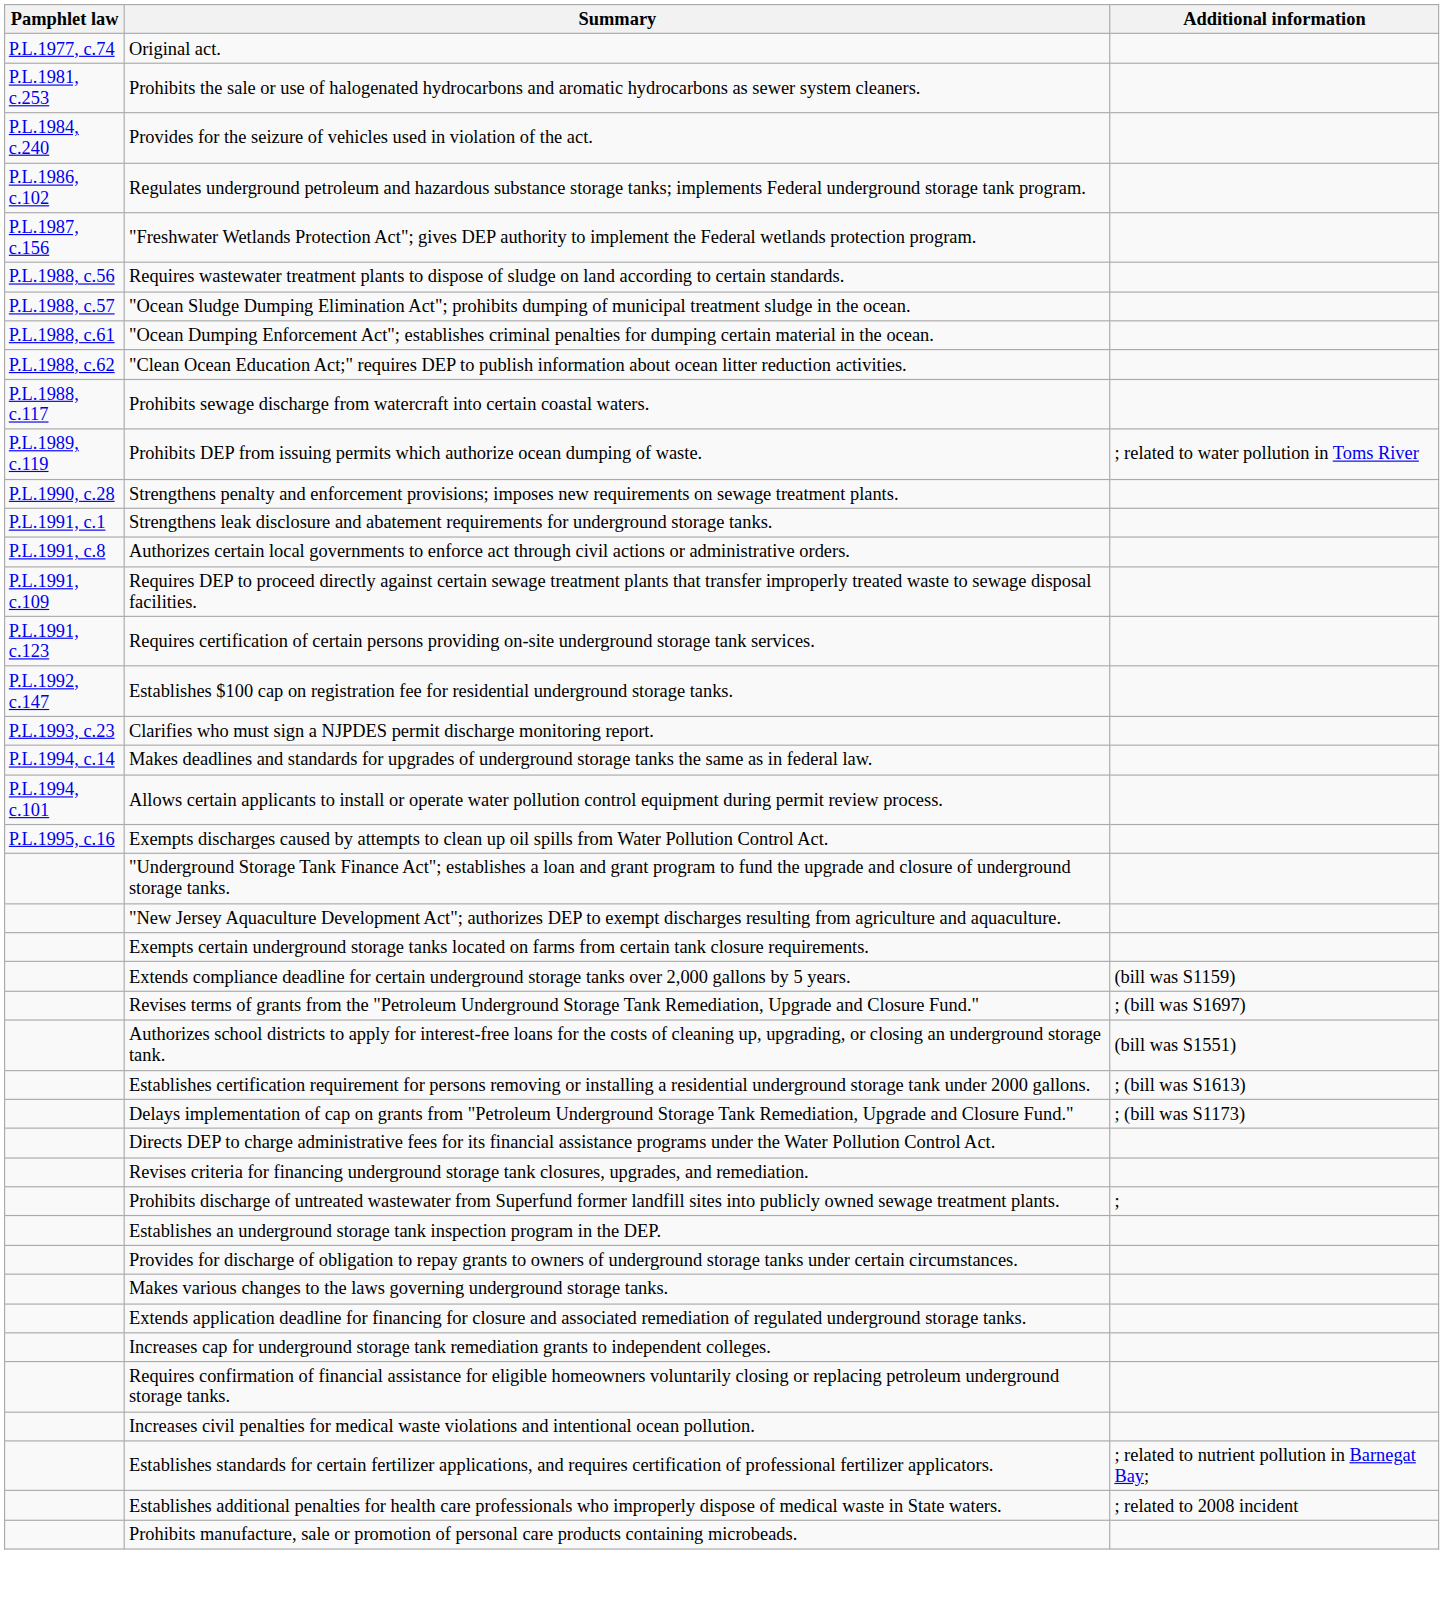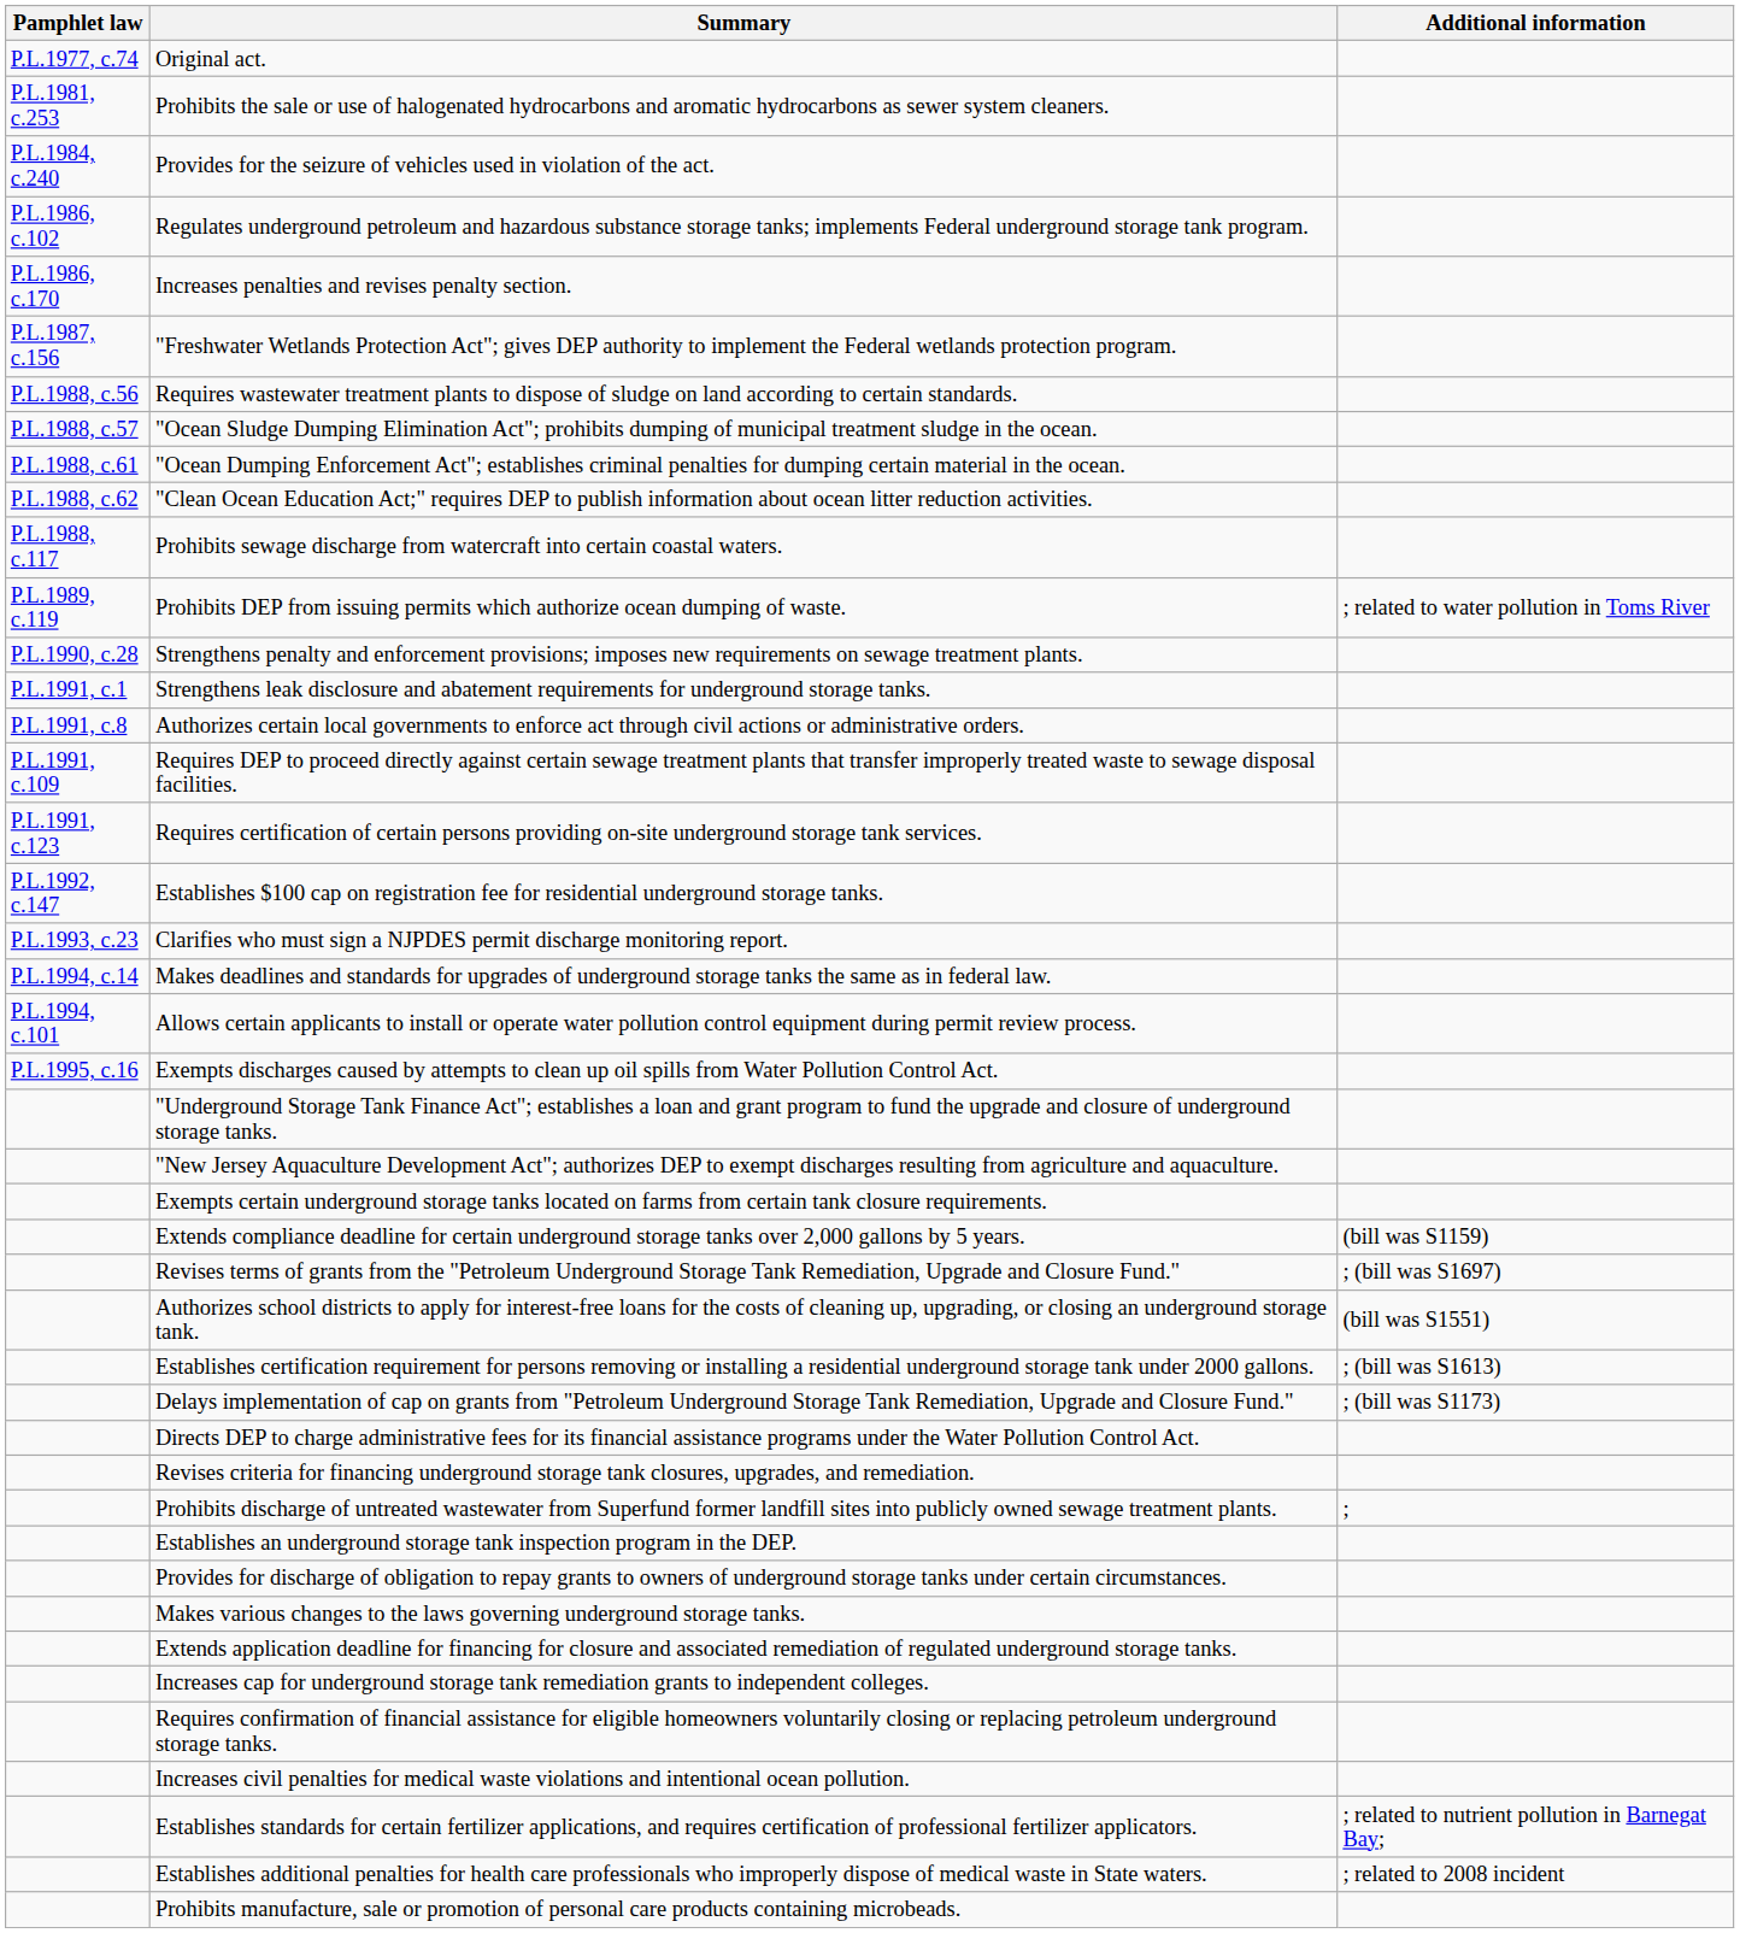 <table class="wikitable mw-collapsible mw-collapsed">
 <tr>
 <th>Pamphlet law</th>
 <th>Summary</th>
 <th>Additional information</th>
 </tr>
 <tr>
 <td><a href='#'>P.L.1977, c.74</a></td>
 <td>Original act.</td>
 <td></td>
 </tr>
 <tr>
 <td><a href='#'>P.L.1981, c.253</a></td>
 <td>Prohibits the sale or use of halogenated hydrocarbons and aromatic hydrocarbons as sewer system cleaners.</td>
 <td></td>
 </tr>
 <tr>
 <td><a href='#'>P.L.1984, c.240</a></td>
 <td>Provides for the seizure of vehicles used in violation of the act.</td>
 <td></td>
 </tr>
 <tr>
 <td><a href='#'>P.L.1986, c.102</a></td>
 <td>Regulates underground petroleum and hazardous substance storage tanks; implements Federal underground storage tank program.</td>
+<td></td>
+</tr>
+<tr>
+<td><a href='#'>P.L.1986, c.170</a></td>
+<td>Increases penalties and revises penalty section.</td>
 <td></td>
 </tr>
 <tr>
 <td><a href='#'>P.L.1987, c.156</a></td>
 <td>"Freshwater Wetlands Protection Act"; gives DEP authority to implement the Federal wetlands protection program.</td>
 <td></td>
 </tr>
 <tr>
 <td><a href='#'>P.L.1988, c.56</a></td>
 <td>Requires wastewater treatment plants to dispose of sludge on land according to certain standards.</td>
 <td></td>
 </tr>
 <tr>
 <td><a href='#'>P.L.1988, c.57</a></td>
 <td>"Ocean Sludge Dumping Elimination Act"; prohibits dumping of municipal treatment sludge in the ocean.</td>
 <td></td>
 </tr>
 <tr>
 <td><a href='#'>P.L.1988, c.61</a></td>
 <td>"Ocean Dumping Enforcement Act"; establishes criminal penalties for dumping certain material in the ocean.</td>
 <td></td>
 </tr>
 <tr>
 <td><a href='#'>P.L.1988, c.62</a></td>
 <td>"Clean Ocean Education Act;" requires DEP to publish information about ocean litter reduction activities.</td>
 <td></td>
 </tr>
 <tr>
 <td><a href='#'>P.L.1988, c.117</a></td>
 <td>Prohibits sewage discharge from watercraft into certain coastal waters.</td>
 <td></td>
 </tr>
 <tr>
 <td><a href='#'>P.L.1989, c.119</a></td>
 <td>Prohibits DEP from issuing permits which authorize ocean dumping of waste.</td>
 <td>; related to water pollution in <a href='#'>Toms River</a></td>
 </tr>
 <tr>
 <td><a href='#'>P.L.1990, c.28</a></td>
 <td>Strengthens penalty and enforcement provisions; imposes new requirements on sewage treatment plants.</td>
 <td></td>
 </tr>
 <tr>
 <td><a href='#'>P.L.1991, c.1</a></td>
 <td>Strengthens leak disclosure and abatement requirements for underground storage tanks.</td>
 <td></td>
 </tr>
 <tr>
 <td><a href='#'>P.L.1991, c.8</a></td>
 <td>Authorizes certain local governments to enforce act through civil actions or administrative orders.</td>
 <td></td>
 </tr>
 <tr>
 <td><a href='#'>P.L.1991, c.109</a></td>
 <td>Requires DEP to proceed directly against certain sewage treatment plants that transfer improperly treated waste to sewage disposal facilities.</td>
 <td></td>
 </tr>
 <tr>
 <td><a href='#'>P.L.1991, c.123</a></td>
 <td>Requires certification of certain persons providing on-site underground storage tank services.</td>
 <td></td>
 </tr>
 <tr>
 <td><a href='#'>P.L.1992, c.147</a></td>
 <td>Establishes $100 cap on registration fee for residential underground storage tanks.</td>
 <td></td>
 </tr>
 <tr>
 <td><a href='#'>P.L.1993, c.23</a></td>
 <td>Clarifies who must sign a NJPDES permit discharge monitoring report.</td>
 <td></td>
 </tr>
 <tr>
 <td><a href='#'>P.L.1994, c.14</a></td>
 <td>Makes deadlines and standards for upgrades of underground storage tanks the same as in federal law.</td>
 <td></td>
 </tr>
 <tr>
 <td><a href='#'>P.L.1994, c.101</a></td>
 <td>Allows certain applicants to install or operate water pollution control equipment during permit review process.</td>
 <td></td>
 </tr>
 <tr>
 <td><a href='#'>P.L.1995, c.16</a></td>
 <td>Exempts discharges caused by attempts to clean up oil spills from Water Pollution Control Act.</td>
 <td></td>
 </tr>
 <tr>
 <td></td>
 <td>"Underground Storage Tank Finance Act"; establishes a loan and grant program to fund the upgrade and closure of underground storage tanks.</td>
 <td></td>
 </tr>
 <tr>
 <td></td>
 <td>"New Jersey Aquaculture Development Act"; authorizes DEP to exempt discharges resulting from agriculture and aquaculture.</td>
 <td></td>
 </tr>
 <tr>
 <td></td>
 <td>Exempts certain underground storage tanks located on farms from certain tank closure requirements.</td>
 <td></td>
 </tr>
 <tr>
 <td></td>
 <td>Extends compliance deadline for certain underground storage tanks over 2,000 gallons by 5 years.</td>
 <td> (bill was S1159)</td>
 </tr>
 <tr>
 <td></td>
 <td>Revises terms of grants from the "Petroleum Underground Storage Tank Remediation, Upgrade and Closure Fund."</td>
 <td>;  (bill was S1697)</td>
 </tr>
 <tr>
 <td></td>
 <td>Authorizes school districts to apply for interest-free loans for the costs of cleaning up, upgrading, or closing an underground storage tank.</td>
 <td> (bill was S1551)</td>
 </tr>
 <tr>
 <td></td>
 <td>Establishes certification requirement for persons removing or installing a residential underground storage tank under 2000 gallons.</td>
 <td>;  (bill was S1613)</td>
 </tr>
 <tr>
 <td></td>
 <td>Delays implementation of cap on grants from "Petroleum Underground Storage Tank Remediation, Upgrade and Closure Fund."</td>
 <td>;  (bill was S1173)</td>
 </tr>
 <tr>
 <td></td>
 <td>Directs DEP to charge administrative fees for its financial assistance programs under the Water Pollution Control Act.</td>
 <td></td>
 </tr>
 <tr>
 <td></td>
 <td>Revises criteria for financing underground storage tank closures, upgrades, and remediation.</td>
 <td></td>
 </tr>
 <tr>
 <td></td>
 <td>Prohibits discharge of untreated wastewater from Superfund former landfill sites into publicly owned sewage treatment plants.</td>
 <td>; </td>
 </tr>
 <tr>
 <td></td>
 <td>Establishes an underground storage tank inspection program in the DEP.</td>
 <td></td>
 </tr>
 <tr>
 <td></td>
 <td>Provides for discharge of obligation to repay grants to owners of underground storage tanks under certain circumstances.</td>
 <td></td>
 </tr>
 <tr>
 <td></td>
 <td>Makes various changes to the laws governing underground storage tanks.</td>
 <td></td>
 </tr>
 <tr>
 <td></td>
 <td>Extends application deadline for financing for closure and associated remediation of regulated underground storage tanks.</td>
 <td></td>
 </tr>
 <tr>
 <td></td>
 <td>Increases cap for underground storage tank remediation grants to independent colleges.</td>
 <td></td>
 </tr>
 <tr>
 <td></td>
 <td>Requires confirmation of financial assistance for eligible homeowners voluntarily closing or replacing petroleum underground storage tanks.</td>
 <td></td>
 </tr>
 <tr>
 <td></td>
 <td>Increases civil penalties for medical waste violations and intentional ocean pollution.</td>
 <td></td>
 </tr>
 <tr>
 <td></td>
 <td>Establishes standards for certain fertilizer applications, and requires certification of professional fertilizer applicators.</td>
 <td>; related to nutrient pollution in <a href='#'>Barnegat Bay</a>;</td>
 </tr>
 <tr>
 <td></td>
 <td>Establishes additional penalties for health care professionals who improperly dispose of medical waste in State waters.</td>
 <td>; related to 2008 incident</td>
 </tr>
 <tr>
 <td></td>
 <td>Prohibits manufacture, sale or promotion of personal care products containing microbeads.</td>
 <td></td>
 </tr>
 </table>
